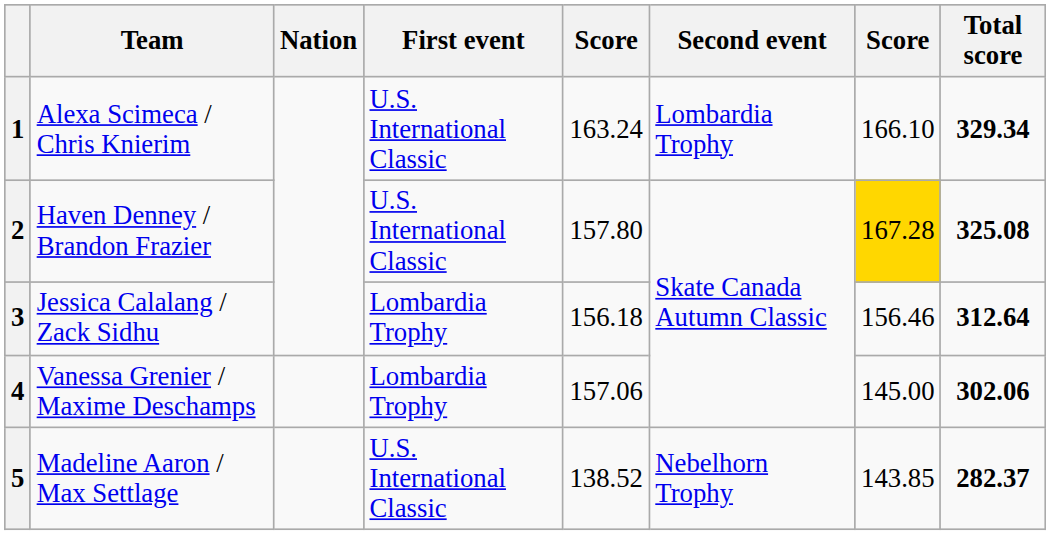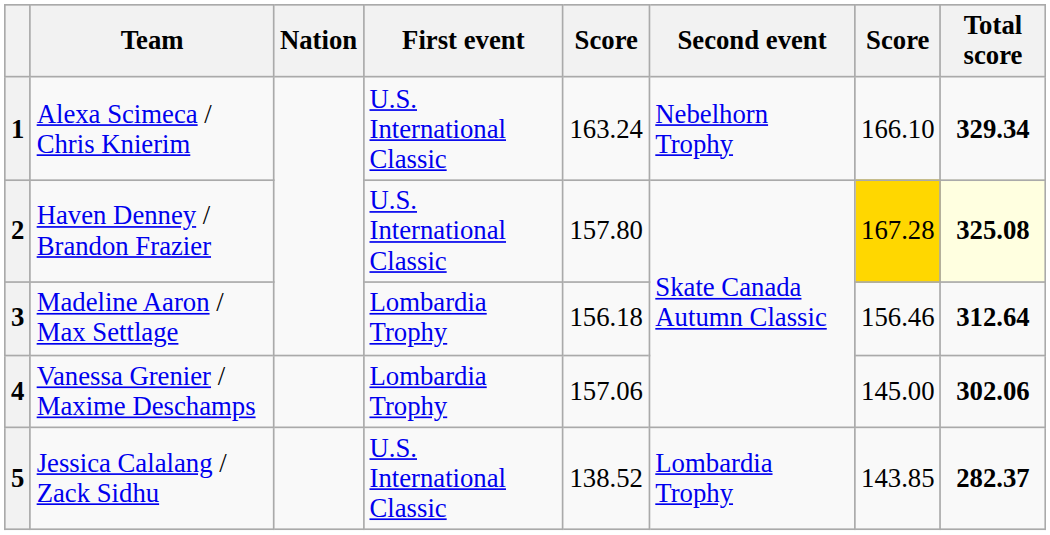 <table class="wikitable unsortable" style="text-align:left; width:100%">
 <tr>
 <th scope="col"></th>
 <th scope="col">Team</th>
 <th scope="col">Nation</th>
 <th scope="col">First event</th>
 <th scope="col">Score</th>
 <th scope="col">Second event</th>
 <th scope="col">Score</th>
 <th scope="col">Total score</th>
 </tr>
 <tr>
 <th scope="row">1</th>
 <td><a href='#'>Alexa Scimeca</a> / <a href='#'>Chris Knierim</a></td>
 <td rowspan="3"></td>
 <td><a href='#'>U.S. International Classic</a></td>
 <td style="text-align:center">163.24</td>
-<td><a href='#'>Lombardia Trophy</a></td>
+<td><a href='#'>Nebelhorn Trophy</a></td>
 <td style="text-align:center">166.10</td>
 <td style="text-align:center"><strong>329.34</strong></td>
 </tr>
 <tr>
 <th scope="row">2</th>
 <td><a href='#'>Haven Denney</a> / <a href='#'>Brandon Frazier</a></td>
 <td><a href='#'>U.S. International Classic</a></td>
 <td style="text-align:center">157.80</td>
 <td rowspan="3"><a href='#'>Skate Canada Autumn Classic</a></td>
 <td style="background: gold; text-align:center">167.28</td>
-<td style="text-align:center"><strong>325.08</strong></td>
+<td style="background: lightyellow; text-align:center"><strong>325.08</strong></td>
 </tr>
 <tr>
 <th scope="row">3</th>
-<td><a href='#'>Jessica Calalang</a> / <a href='#'>Zack Sidhu</a></td>
+<td><a href='#'>Madeline Aaron</a> / <a href='#'>Max Settlage</a></td>
 <td><a href='#'>Lombardia Trophy</a></td>
 <td style="text-align:center">156.18</td>
 <td style="text-align:center">156.46</td>
 <td style="text-align:center"><strong>312.64</strong></td>
 </tr>
 <tr>
 <th scope="row">4</th>
 <td><a href='#'>Vanessa Grenier</a> / <a href='#'>Maxime Deschamps</a></td>
 <td></td>
 <td><a href='#'>Lombardia Trophy</a></td>
 <td style="text-align:center">157.06</td>
 <td style="text-align:center">145.00</td>
 <td style="text-align:center"><strong>302.06</strong></td>
 </tr>
 <tr>
 <th scope="row">5</th>
-<td><a href='#'>Madeline Aaron</a> / <a href='#'>Max Settlage</a></td>
+<td><a href='#'>Jessica Calalang</a> / <a href='#'>Zack Sidhu</a></td>
 <td></td>
 <td><a href='#'>U.S. International Classic</a></td>
 <td style="text-align:center">138.52</td>
-<td><a href='#'>Nebelhorn Trophy</a></td>
+<td><a href='#'>Lombardia Trophy</a></td>
 <td style="text-align:center">143.85</td>
 <td style="text-align:center"><strong>282.37</strong></td>
 </tr>
 </table>
